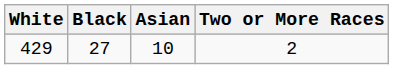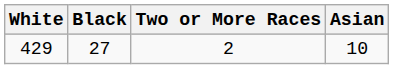 <table class="wikitable" style=text-align:center>
 <tr>
 <th>White</th>
 <th>Black</th>
+<th>Two or More Races</th>
 <th>Asian</th>
-<th>Two or More Races</th>
 </tr>
 <tr>
 <td>429</td>
 <td>27</td>
+<td>2</td>
 <td>10</td>
-<td>2</td>
 </tr>
 </table>
